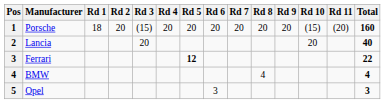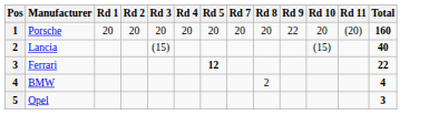 <table class="wikitable" style="font-size: 90%;">
 <tr>
 <th>Pos</th>
 <th>Manufacturer</th>
 <th>Rd 1</th>
 <th>Rd 2</th>
 <th>Rd 3</th>
 <th>Rd 4</th>
 <th>Rd 5</th>
-<th>Rd 6</th>
 <th>Rd 7</th>
 <th>Rd 8</th>
 <th>Rd 9</th>
 <th>Rd 10</th>
 <th>Rd 11</th>
 <th>Total </th>
 </tr>
 <tr>
 <th>1</th>
 <td> <a href='#'>Porsche</a></td>
-<td align=center>18</td>
-<td align=center>20</td>
-<td align=center>(15)</td>
 <td align=center>20</td>
 <td align=center>20</td>
 <td align=center>20</td>
 <td align=center>20</td>
 <td align=center>20</td>
 <td align=center>20</td>
-<td align=center>(15)</td>
+<td align=center>20</td>
+<td align=center>22</td>
+<td align=center>20</td>
 <td align=center>(20)</td>
 <td align=center><strong>160</strong></td>
 </tr>
 <tr>
 <th>2</th>
 <td> <a href='#'>Lancia</a></td>
 <td></td>
 <td></td>
-<td align=center>20</td>
+<td align=center>(15)</td>
 <td></td>
 <td></td>
 <td></td>
 <td></td>
 <td></td>
-<td></td>
-<td align=center>20</td>
+<td align=center>(15)</td>
 <td></td>
 <td align=center><strong>40</strong></td>
 </tr>
 <tr>
 <th>3</th>
 <td> <a href='#'>Ferrari</a></td>
 <td></td>
 <td></td>
 <td></td>
 <td></td>
 <td align=center><strong>12</strong></td>
 <td></td>
 <td></td>
 <td></td>
 <td></td>
 <td></td>
-<td></td>
 <td align=center><strong>22</strong></td>
 </tr>
 <tr>
 <th>4</th>
 <td> <a href='#'>BMW</a></td>
 <td></td>
 <td></td>
 <td></td>
 <td></td>
 <td></td>
 <td></td>
-<td></td>
-<td align=center>4</td>
+<td align=center>2</td>
 <td></td>
 <td></td>
 <td></td>
 <td align=center><strong>4</strong></td>
 </tr>
 <tr>
 <th>5</th>
 <td> <a href='#'>Opel</a></td>
 <td></td>
 <td></td>
 <td></td>
 <td></td>
 <td></td>
-<td align=center>3</td>
 <td></td>
 <td></td>
 <td></td>
 <td></td>
 <td></td>
 <td align=center><strong>3</strong></td>
 </tr>
 </table>
